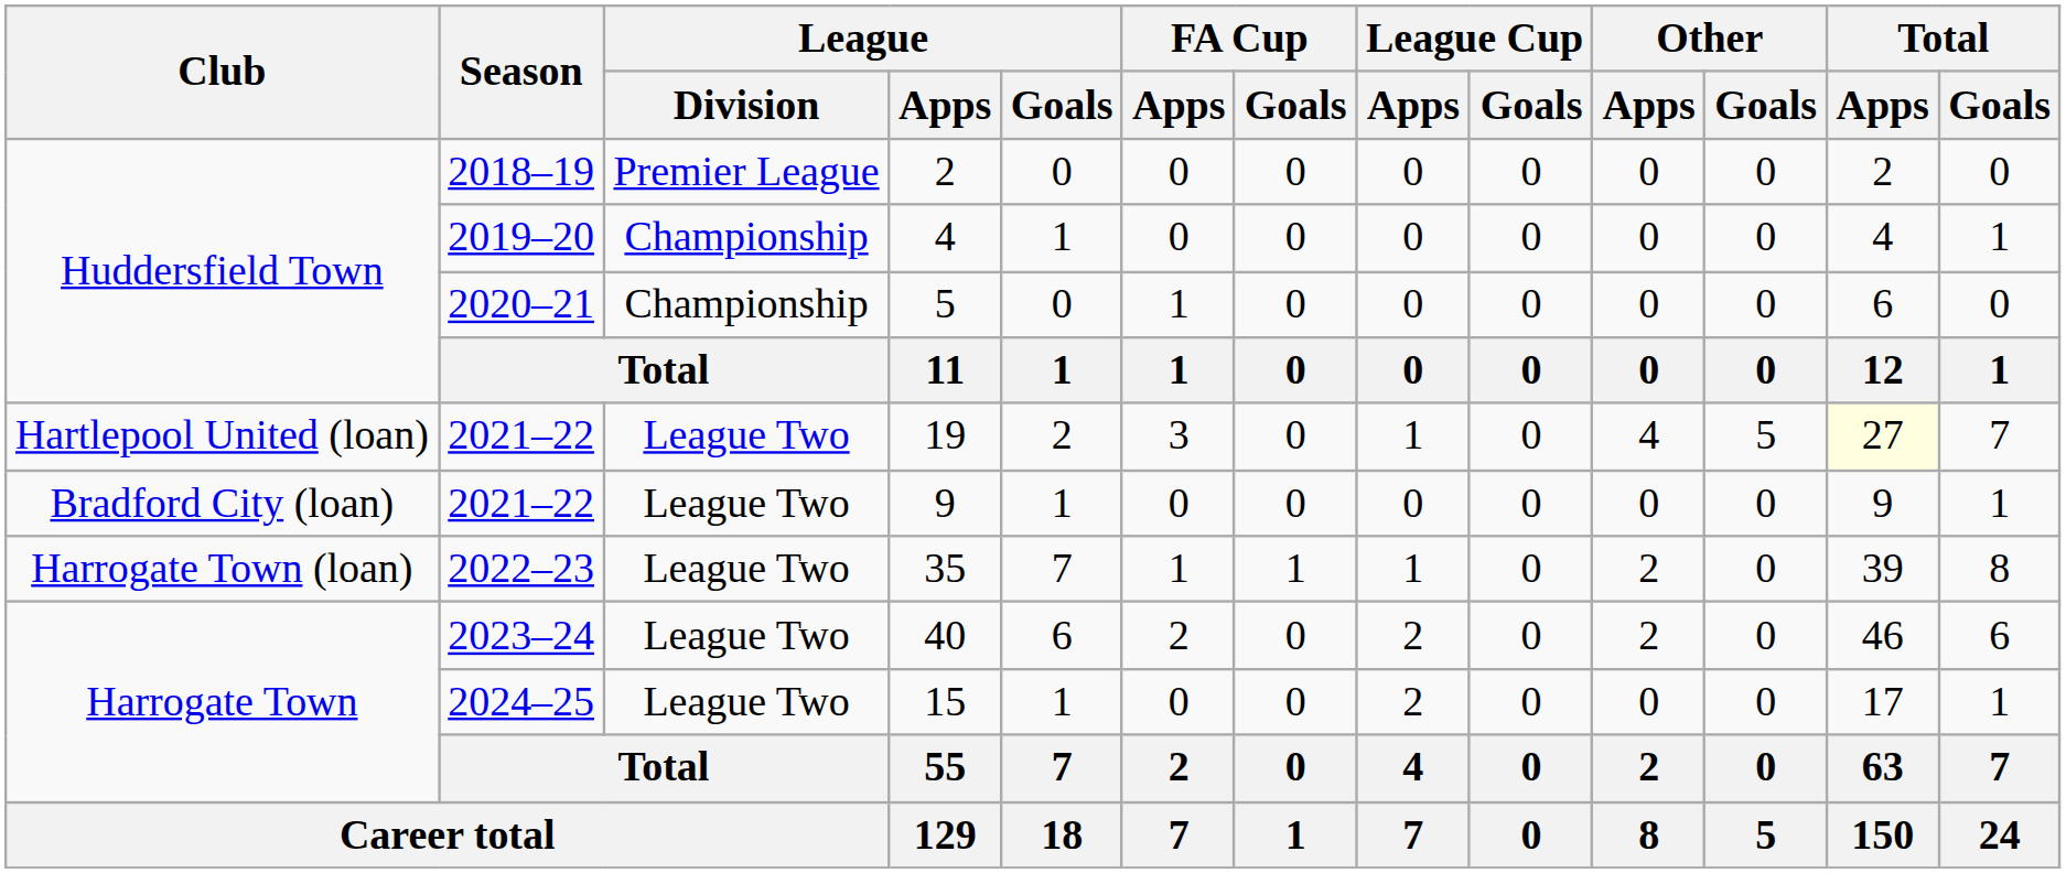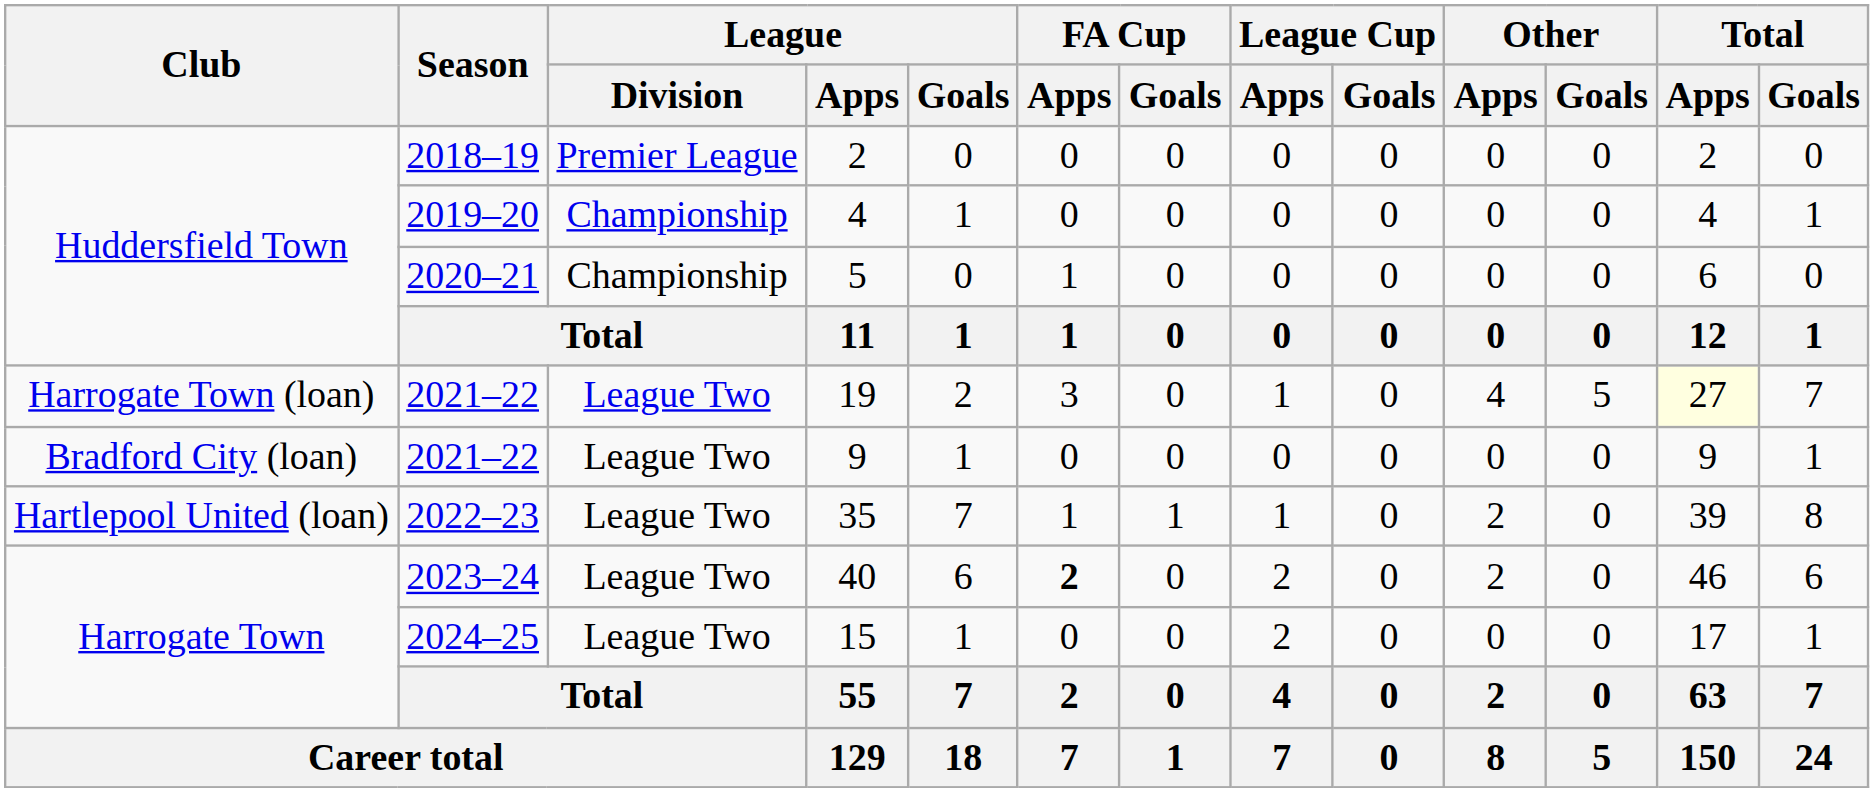 <table class="wikitable" style="text-align: center">
 <tr>
 <th rowspan="2">Club</th>
 <th rowspan="2">Season</th>
 <th colspan="3">League</th>
 <th colspan="2">FA Cup</th>
 <th colspan="2">League Cup</th>
 <th colspan="2">Other</th>
 <th colspan="2">Total</th>
 </tr>
 <tr>
 <th>Division</th>
 <th>Apps</th>
 <th>Goals</th>
 <th>Apps</th>
 <th>Goals</th>
 <th>Apps</th>
 <th>Goals</th>
 <th>Apps</th>
 <th>Goals</th>
 <th>Apps</th>
 <th>Goals</th>
 </tr>
 <tr>
 <td rowspan=4><a href='#'>Huddersfield Town</a></td>
 <td><a href='#'>2018–19</a></td>
 <td><a href='#'>Premier League</a></td>
 <td>2</td>
 <td>0</td>
 <td>0</td>
 <td>0</td>
 <td>0</td>
 <td>0</td>
 <td>0</td>
 <td>0</td>
 <td>2</td>
 <td>0</td>
 </tr>
 <tr>
 <td><a href='#'>2019–20</a></td>
 <td><a href='#'>Championship</a></td>
 <td>4</td>
 <td>1</td>
 <td>0</td>
 <td>0</td>
 <td>0</td>
 <td>0</td>
 <td>0</td>
 <td>0</td>
 <td>4</td>
 <td>1</td>
 </tr>
 <tr>
 <td><a href='#'>2020–21</a></td>
 <td>Championship</td>
 <td>5</td>
 <td>0</td>
 <td>1</td>
 <td>0</td>
 <td>0</td>
 <td>0</td>
 <td>0</td>
 <td>0</td>
 <td>6</td>
 <td>0</td>
 </tr>
 <tr>
 <th colspan="2">Total</th>
 <th>11</th>
 <th>1</th>
 <th>1</th>
 <th>0</th>
 <th>0</th>
 <th>0</th>
 <th>0</th>
 <th>0</th>
 <th>12</th>
 <th>1</th>
 </tr>
 <tr>
-<td><a href='#'>Hartlepool United</a> (loan)</td>
+<td><a href='#'>Harrogate Town</a> (loan)</td>
 <td><a href='#'>2021–22</a></td>
 <td><a href='#'>League Two</a></td>
 <td>19</td>
 <td>2</td>
 <td>3</td>
 <td>0</td>
 <td>1</td>
 <td>0</td>
 <td>4</td>
 <td>5</td>
 <td style="background: lightyellow;">27</td>
 <td>7</td>
 </tr>
 <tr>
 <td><a href='#'>Bradford City</a> (loan)</td>
 <td><a href='#'>2021–22</a></td>
 <td>League Two</td>
 <td>9</td>
 <td>1</td>
 <td>0</td>
 <td>0</td>
 <td>0</td>
 <td>0</td>
 <td>0</td>
 <td>0</td>
 <td>9</td>
 <td>1</td>
 </tr>
 <tr>
-<td><a href='#'>Harrogate Town</a> (loan)</td>
+<td><a href='#'>Hartlepool United</a> (loan)</td>
 <td><a href='#'>2022–23</a></td>
 <td>League Two</td>
 <td>35</td>
 <td>7</td>
 <td>1</td>
 <td>1</td>
 <td>1</td>
 <td>0</td>
 <td>2</td>
 <td>0</td>
 <td>39</td>
 <td>8</td>
 </tr>
 <tr>
 <td rowspan="3"><a href='#'>Harrogate Town</a></td>
 <td><a href='#'>2023–24</a></td>
 <td>League Two</td>
 <td>40</td>
 <td>6</td>
-<td>2</td>
+<td><strong>2</strong></td>
 <td>0</td>
 <td>2</td>
 <td>0</td>
 <td>2</td>
 <td>0</td>
 <td>46</td>
 <td>6</td>
 </tr>
 <tr>
 <td><a href='#'>2024–25</a></td>
 <td>League Two</td>
 <td>15</td>
 <td>1</td>
 <td>0</td>
 <td>0</td>
 <td>2</td>
 <td>0</td>
 <td>0</td>
 <td>0</td>
 <td>17</td>
 <td>1</td>
 </tr>
 <tr>
 <th colspan="2">Total</th>
 <th>55</th>
 <th>7</th>
 <th>2</th>
 <th>0</th>
 <th>4</th>
 <th>0</th>
 <th>2</th>
 <th>0</th>
 <th>63</th>
 <th>7</th>
 </tr>
 <tr>
 <th colspan=3>Career total</th>
 <th>129</th>
 <th>18</th>
 <th>7</th>
 <th>1</th>
 <th>7</th>
 <th>0</th>
 <th>8</th>
 <th>5</th>
 <th>150</th>
 <th>24</th>
 </tr>
 </table>
